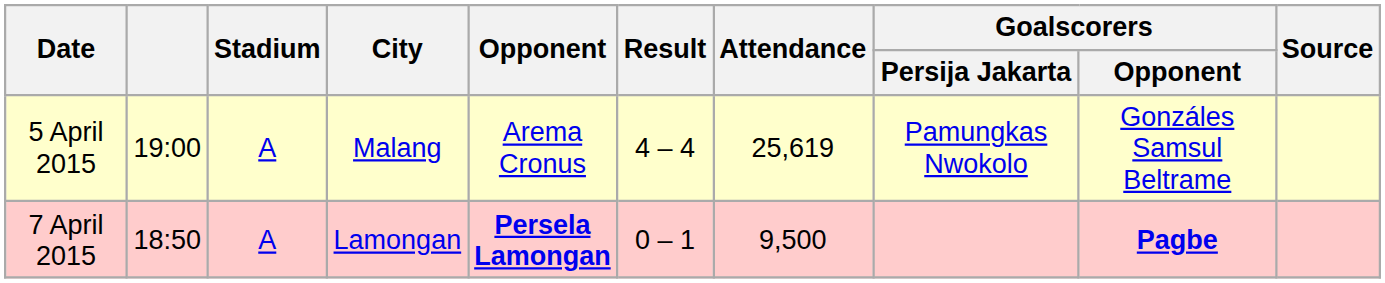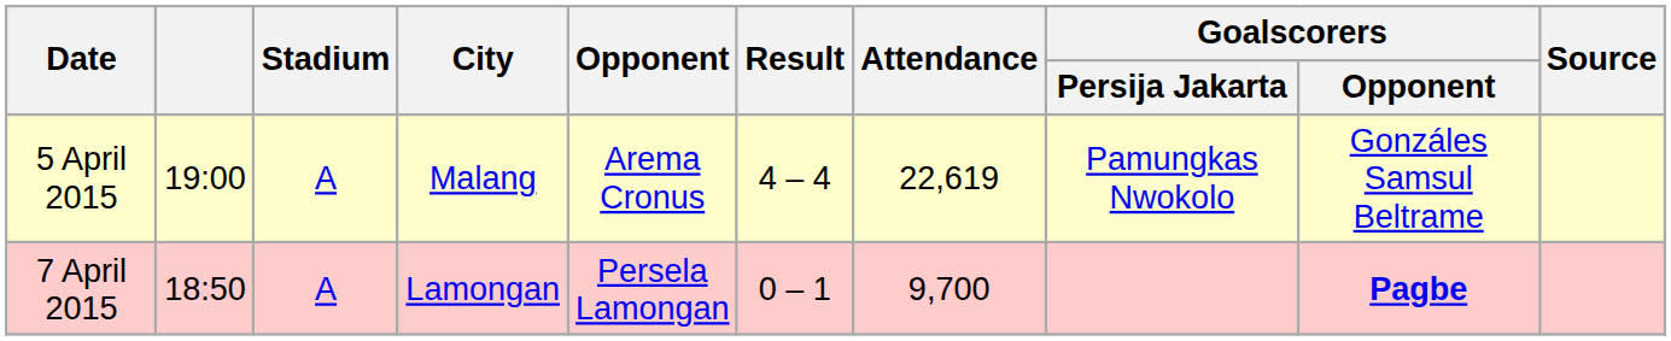 <table class="wikitable" Style="text-align: center;font-size:75%">
 <tr>
 <th rowspan="2" style="width:100px">Date</th>
 <th rowspan="2"></th>
 <th rowspan="2">Stadium</th>
 <th rowspan="2">City</th>
 <th rowspan="2">Opponent</th>
 <th rowspan="2">Result</th>
 <th rowspan="2">Attendance</th>
 <th colspan="2">Goalscorers</th>
 <th rowspan="2">Source</th>
 </tr>
 <tr>
 <th style="width:140px">Persija Jakarta</th>
 <th style="width:140px">Opponent</th>
 </tr>
 <tr style="background:#ffc">
 <td>5 April 2015</td>
 <td>19:00</td>
 <td><a href='#'>A</a></td>
 <td><a href='#'>Malang</a></td>
 <td><a href='#'>Arema Cronus</a></td>
 <td>4 – 4</td>
-<td>25,619</td>
+<td>22,619</td>
 <td><a href='#'>Pamungkas</a> <br><a href='#'>Nwokolo</a> </td>
 <td><a href='#'>Gonzáles</a> <br><a href='#'>Samsul</a> <br><a href='#'>Beltrame</a> </td>
 <td></td>
 </tr>
 <tr style="background:#fcc">
 <td>7 April 2015</td>
 <td>18:50</td>
 <td><a href='#'>A</a></td>
 <td><a href='#'>Lamongan</a></td>
-<td><strong><a href='#'>Persela Lamongan</a></strong></td>
+<td><a href='#'>Persela Lamongan</a></td>
 <td>0 – 1</td>
-<td>9,500</td>
+<td>9,700</td>
 <td></td>
 <td><strong><a href='#'>Pagbe</a> </strong></td>
 <td></td>
 </tr>
 </table>
